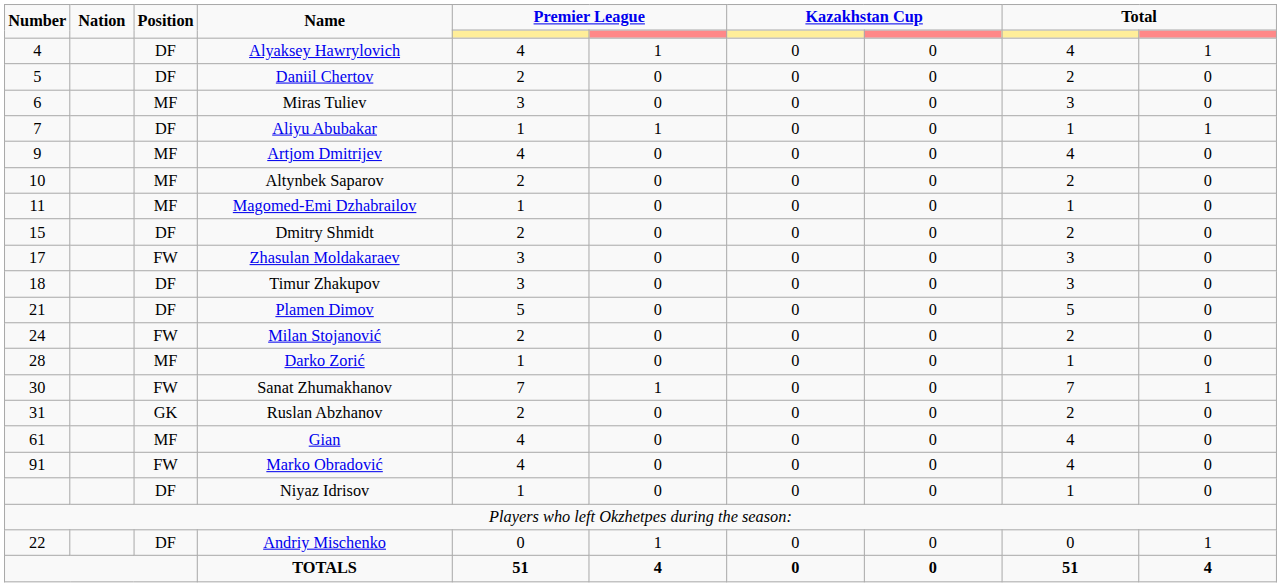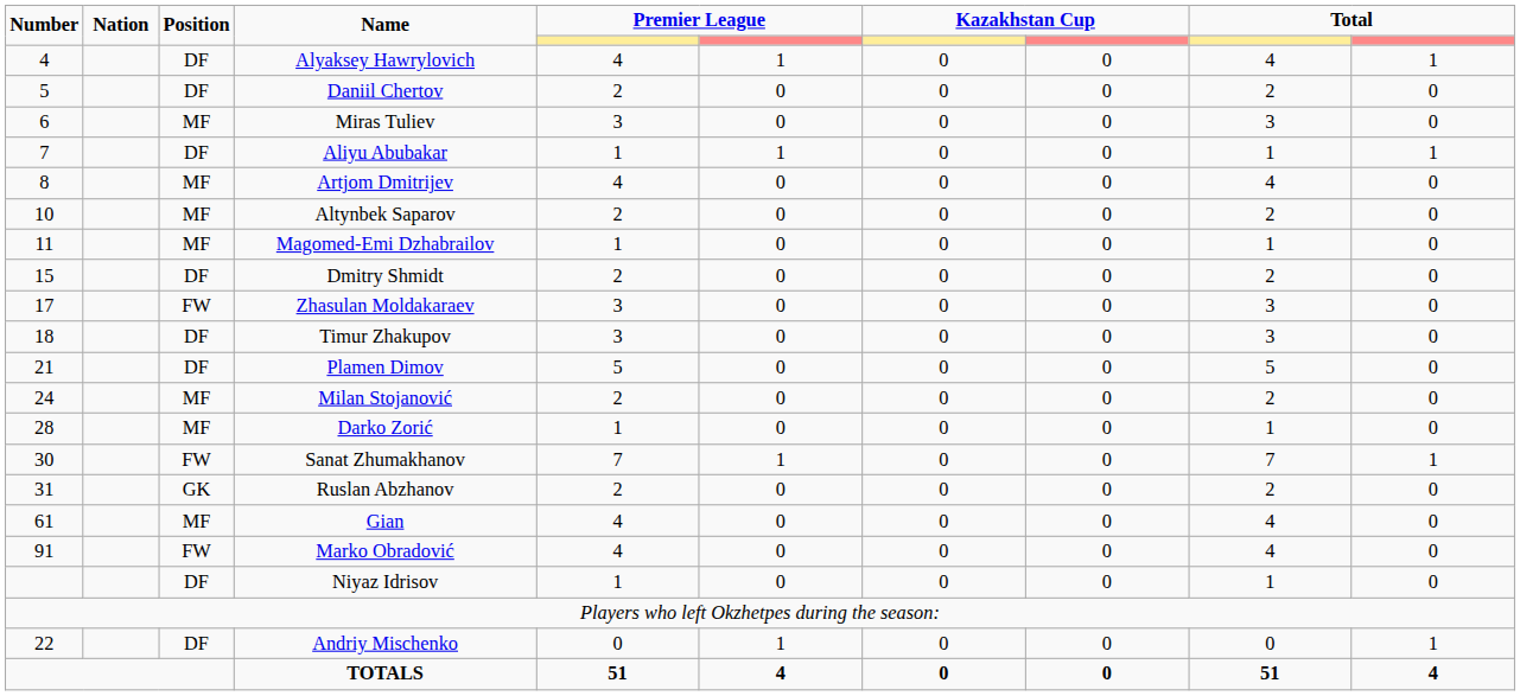 <table class="wikitable" style="text-align:center;">
 <tr>
 <td rowspan="2"  style="width:5%; text-align:center;"><strong>Number</strong></td>
 <td rowspan="2"  style="width:5%; text-align:center;"><strong>Nation</strong></td>
 <td rowspan="2"  style="width:5%; text-align:center;"><strong>Position</strong></td>
 <td rowspan="2"  style="width:20%; text-align:center;"><strong>Name</strong></td>
 <td colspan="2" style="text-align:center;"><strong><a href='#'>Premier League</a></strong></td>
 <td colspan="2" style="text-align:center;"><strong><a href='#'>Kazakhstan Cup</a></strong></td>
 <td colspan="2" style="text-align:center;"><strong>Total</strong></td>
 </tr>
 <tr>
 <th style="width:60px; background:#fe9;"></th>
 <th style="width:60px; background:#ff8888;"></th>
 <th style="width:60px; background:#fe9;"></th>
 <th style="width:60px; background:#ff8888;"></th>
 <th style="width:60px; background:#fe9;"></th>
 <th style="width:60px; background:#ff8888;"></th>
 </tr>
 <tr>
 <td>4</td>
 <td></td>
 <td>DF</td>
 <td><a href='#'>Alyaksey Hawrylovich</a></td>
 <td>4</td>
 <td>1</td>
 <td>0</td>
 <td>0</td>
 <td>4</td>
 <td>1</td>
 </tr>
 <tr>
 <td>5</td>
 <td></td>
 <td>DF</td>
 <td><a href='#'>Daniil Chertov</a></td>
 <td>2</td>
 <td>0</td>
 <td>0</td>
 <td>0</td>
 <td>2</td>
 <td>0</td>
 </tr>
 <tr>
 <td>6</td>
 <td></td>
 <td>MF</td>
 <td>Miras Tuliev</td>
 <td>3</td>
 <td>0</td>
 <td>0</td>
 <td>0</td>
 <td>3</td>
 <td>0</td>
 </tr>
 <tr>
 <td>7</td>
 <td></td>
 <td>DF</td>
 <td><a href='#'>Aliyu Abubakar</a></td>
 <td>1</td>
 <td>1</td>
 <td>0</td>
 <td>0</td>
 <td>1</td>
 <td>1</td>
 </tr>
 <tr>
-<td>9</td>
+<td>8</td>
 <td></td>
 <td>MF</td>
 <td><a href='#'>Artjom Dmitrijev</a></td>
 <td>4</td>
 <td>0</td>
 <td>0</td>
 <td>0</td>
 <td>4</td>
 <td>0</td>
 </tr>
 <tr>
 <td>10</td>
 <td></td>
 <td>MF</td>
 <td>Altynbek Saparov</td>
 <td>2</td>
 <td>0</td>
 <td>0</td>
 <td>0</td>
 <td>2</td>
 <td>0</td>
 </tr>
 <tr>
 <td>11</td>
 <td></td>
 <td>MF</td>
 <td><a href='#'>Magomed-Emi Dzhabrailov</a></td>
 <td>1</td>
 <td>0</td>
 <td>0</td>
 <td>0</td>
 <td>1</td>
 <td>0</td>
 </tr>
 <tr>
 <td>15</td>
 <td></td>
 <td>DF</td>
 <td>Dmitry Shmidt</td>
 <td>2</td>
 <td>0</td>
 <td>0</td>
 <td>0</td>
 <td>2</td>
 <td>0</td>
 </tr>
 <tr>
 <td>17</td>
 <td></td>
 <td>FW</td>
 <td><a href='#'>Zhasulan Moldakaraev</a></td>
 <td>3</td>
 <td>0</td>
 <td>0</td>
 <td>0</td>
 <td>3</td>
 <td>0</td>
 </tr>
 <tr>
 <td>18</td>
 <td></td>
 <td>DF</td>
 <td>Timur Zhakupov</td>
 <td>3</td>
 <td>0</td>
 <td>0</td>
 <td>0</td>
 <td>3</td>
 <td>0</td>
 </tr>
 <tr>
 <td>21</td>
 <td></td>
 <td>DF</td>
 <td><a href='#'>Plamen Dimov</a></td>
 <td>5</td>
 <td>0</td>
 <td>0</td>
 <td>0</td>
 <td>5</td>
 <td>0</td>
 </tr>
 <tr>
 <td>24</td>
 <td></td>
-<td>FW</td>
+<td>MF</td>
 <td><a href='#'>Milan Stojanović</a></td>
 <td>2</td>
 <td>0</td>
 <td>0</td>
 <td>0</td>
 <td>2</td>
 <td>0</td>
 </tr>
 <tr>
 <td>28</td>
 <td></td>
 <td>MF</td>
 <td><a href='#'>Darko Zorić</a></td>
 <td>1</td>
 <td>0</td>
 <td>0</td>
 <td>0</td>
 <td>1</td>
 <td>0</td>
 </tr>
 <tr>
 <td>30</td>
 <td></td>
 <td>FW</td>
 <td>Sanat Zhumakhanov</td>
 <td>7</td>
 <td>1</td>
 <td>0</td>
 <td>0</td>
 <td>7</td>
 <td>1</td>
 </tr>
 <tr>
 <td>31</td>
 <td></td>
 <td>GK</td>
 <td>Ruslan Abzhanov</td>
 <td>2</td>
 <td>0</td>
 <td>0</td>
 <td>0</td>
 <td>2</td>
 <td>0</td>
 </tr>
 <tr>
 <td>61</td>
 <td></td>
 <td>MF</td>
 <td><a href='#'>Gian</a></td>
 <td>4</td>
 <td>0</td>
 <td>0</td>
 <td>0</td>
 <td>4</td>
 <td>0</td>
 </tr>
 <tr>
 <td>91</td>
 <td></td>
 <td>FW</td>
 <td><a href='#'>Marko Obradović</a></td>
 <td>4</td>
 <td>0</td>
 <td>0</td>
 <td>0</td>
 <td>4</td>
 <td>0</td>
 </tr>
 <tr>
 <td></td>
 <td></td>
 <td>DF</td>
 <td>Niyaz Idrisov</td>
 <td>1</td>
 <td>0</td>
 <td>0</td>
 <td>0</td>
 <td>1</td>
 <td>0</td>
 </tr>
 <tr>
 <td colspan="14"><em>Players who left Okzhetpes during the season:</em></td>
 </tr>
 <tr>
 <td>22</td>
 <td></td>
 <td>DF</td>
 <td><a href='#'>Andriy Mischenko</a></td>
 <td>0</td>
 <td>1</td>
 <td>0</td>
 <td>0</td>
 <td>0</td>
 <td>1</td>
 </tr>
 <tr>
 <td colspan="3"></td>
 <td><strong>TOTALS</strong></td>
 <td><strong>51</strong></td>
 <td><strong>4</strong></td>
 <td><strong>0</strong></td>
 <td><strong>0</strong></td>
 <td><strong>51</strong></td>
 <td><strong>4</strong></td>
 </tr>
 </table>
